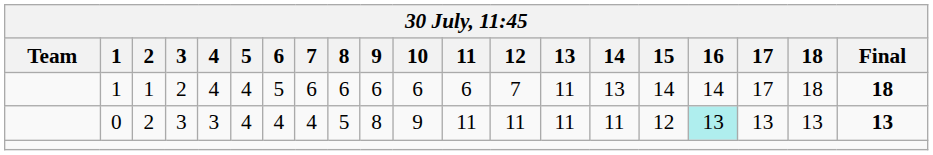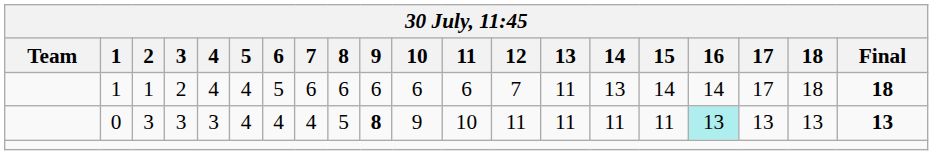 <table class=wikitable style="text-align:center; width: 55%">
 <tr>
 <th colspan=20><em>30 July, 11:45</em></th>
 </tr>
 <tr>
 <th>Team</th>
 <th>1</th>
 <th>2</th>
 <th>3</th>
 <th>4</th>
 <th>5</th>
 <th>6</th>
 <th>7</th>
 <th>8</th>
 <th>9</th>
 <th>10</th>
 <th>11</th>
 <th>12</th>
 <th>13</th>
 <th>14</th>
 <th>15</th>
 <th>16</th>
 <th>17</th>
 <th>18</th>
 <th>Final</th>
 </tr>
 <tr>
 <td align=left><strong></strong></td>
 <td>1</td>
 <td>1</td>
 <td>2</td>
 <td>4</td>
 <td>4</td>
 <td>5</td>
 <td>6</td>
 <td>6</td>
 <td>6</td>
 <td>6</td>
 <td>6</td>
 <td>7</td>
 <td>11</td>
 <td>13</td>
 <td>14</td>
 <td>14</td>
 <td>17</td>
 <td>18</td>
 <td><strong>18</strong></td>
 </tr>
 <tr>
 <td align=left></td>
 <td>0</td>
-<td>2</td>
+<td>3</td>
 <td>3</td>
 <td>3</td>
 <td>4</td>
 <td>4</td>
 <td>4</td>
 <td>5</td>
-<td>8</td>
+<td><strong>8</strong></td>
 <td>9</td>
+<td>10</td>
 <td>11</td>
 <td>11</td>
 <td>11</td>
 <td>11</td>
-<td>12</td>
 <td style="background: paleturquoise;">13</td>
 <td>13</td>
 <td>13</td>
 <td><strong>13</strong></td>
 </tr>
 <tr>
 <td colspan=20></td>
 </tr>
 </table>
